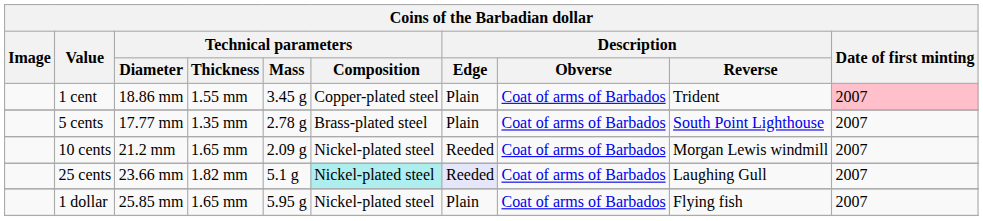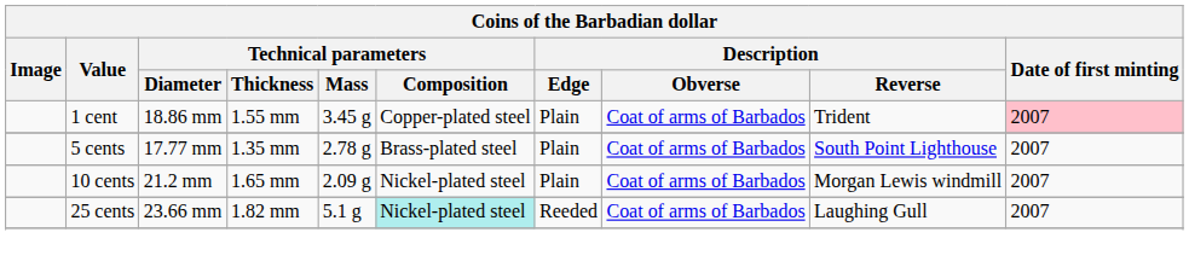 <table class="wikitable" style="font-size: 90%">
 <tr>
 <th colspan="10">Coins of the Barbadian dollar</th>
 </tr>
 <tr>
 <th rowspan="2">Image</th>
 <th rowspan="2">Value</th>
 <th colspan="4">Technical parameters</th>
 <th colspan="3">Description</th>
 <th rowspan="2">Date of first minting</th>
 </tr>
 <tr>
 <th>Diameter</th>
 <th>Thickness</th>
 <th>Mass</th>
 <th>Composition</th>
 <th>Edge</th>
 <th>Obverse</th>
 <th>Reverse</th>
 </tr>
 <tr>
 <td></td>
 <td>1 cent</td>
 <td>18.86 mm</td>
 <td>1.55 mm</td>
 <td>3.45 g</td>
 <td>Copper-plated steel</td>
 <td>Plain</td>
 <td><a href='#'>Coat of arms of Barbados</a></td>
 <td>Trident</td>
 <td style="background: pink;">2007</td>
 </tr>
 <tr>
 </tr>
 <tr>
 <td></td>
 <td>5 cents</td>
 <td>17.77 mm</td>
 <td>1.35 mm</td>
 <td>2.78 g</td>
 <td>Brass-plated steel</td>
 <td>Plain</td>
 <td><a href='#'>Coat of arms of Barbados</a></td>
 <td><a href='#'>South Point Lighthouse</a></td>
 <td>2007</td>
 </tr>
 <tr>
 </tr>
 <tr>
 <td></td>
 <td>10 cents</td>
 <td>21.2 mm</td>
 <td>1.65 mm</td>
 <td>2.09 g</td>
 <td>Nickel-plated steel</td>
-<td>Reeded</td>
+<td>Plain</td>
 <td><a href='#'>Coat of arms of Barbados</a></td>
 <td>Morgan Lewis windmill</td>
 <td>2007</td>
 </tr>
 <tr>
 </tr>
 <tr>
 <td></td>
 <td>25 cents</td>
 <td>23.66 mm</td>
 <td>1.82 mm</td>
 <td>5.1 g</td>
 <td style="background: paleturquoise;">Nickel-plated steel</td>
-<td style="background: lavender;">Reeded</td>
+<td>Reeded</td>
 <td><a href='#'>Coat of arms of Barbados</a></td>
 <td>Laughing Gull</td>
 <td>2007</td>
 </tr>
 <tr>
 </tr>
 <tr>
-<td></td>
-<td>1 dollar</td>
-<td>25.85 mm</td>
-<td>1.65 mm</td>
-<td>5.95 g</td>
-<td>Nickel-plated steel</td>
-<td>Plain</td>
-<td><a href='#'>Coat of arms of Barbados</a></td>
-<td>Flying fish</td>
-<td>2007</td>
-</tr>
-<tr>
 </tr>
 </table>
